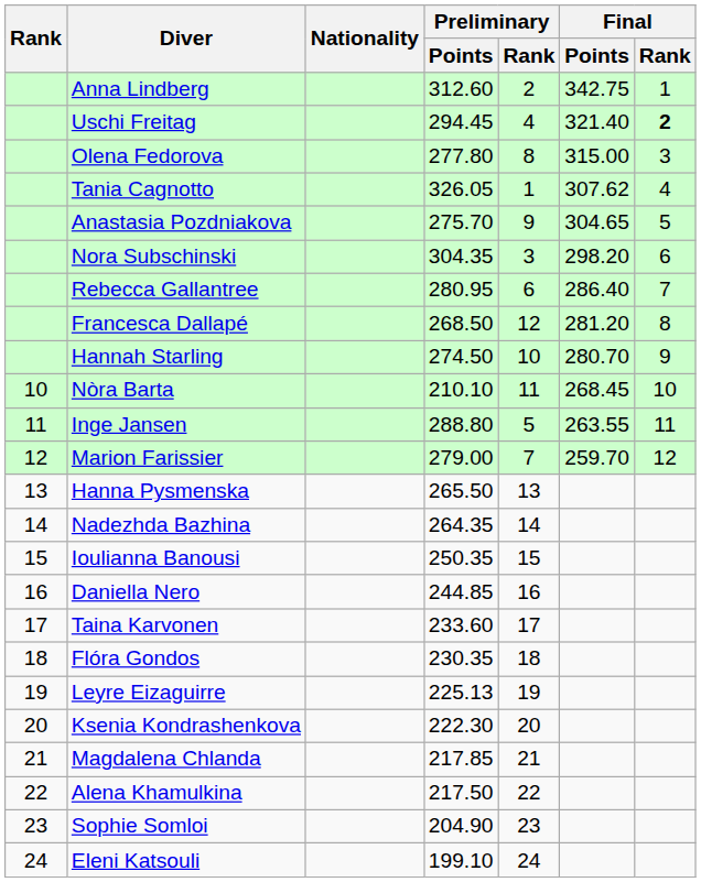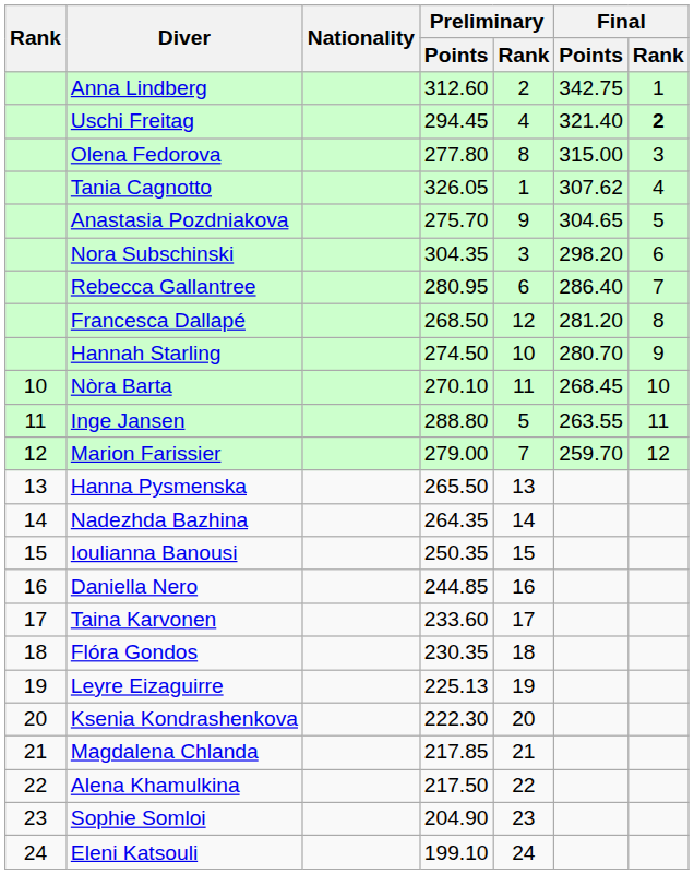 <table class="wikitable" style="text-align:center">
 <tr>
 <th rowspan=2>Rank</th>
 <th rowspan=2>Diver</th>
 <th rowspan=2>Nationality</th>
 <th colspan="2">Preliminary</th>
 <th colspan="2">Final</th>
 </tr>
 <tr>
 <th>Points</th>
 <th>Rank</th>
 <th>Points</th>
 <th>Rank</th>
 </tr>
 <tr bgcolor=ccffcc>
 <td></td>
 <td align=left><a href='#'>Anna Lindberg</a></td>
 <td align=left></td>
 <td>312.60</td>
 <td>2</td>
 <td>342.75</td>
 <td>1</td>
 </tr>
 <tr bgcolor=ccffcc>
 <td></td>
 <td align=left><a href='#'>Uschi Freitag</a></td>
 <td align=left></td>
 <td>294.45</td>
 <td>4</td>
 <td>321.40</td>
 <td><strong>2</strong></td>
 </tr>
 <tr bgcolor=ccffcc>
 <td></td>
 <td align=left><a href='#'>Olena Fedorova</a></td>
 <td align=left></td>
 <td>277.80</td>
 <td>8</td>
 <td>315.00</td>
 <td>3</td>
 </tr>
 <tr bgcolor=ccffcc>
 <td></td>
 <td align=left><a href='#'>Tania Cagnotto</a></td>
 <td align=left></td>
 <td>326.05</td>
 <td>1</td>
 <td>307.62</td>
 <td>4</td>
 </tr>
 <tr bgcolor=ccffcc>
 <td></td>
 <td align=left><a href='#'>Anastasia Pozdniakova</a></td>
 <td align=left></td>
 <td>275.70</td>
 <td>9</td>
 <td>304.65</td>
 <td>5</td>
 </tr>
 <tr bgcolor=ccffcc>
 <td></td>
 <td align=left><a href='#'>Nora Subschinski</a></td>
 <td align=left></td>
 <td>304.35</td>
 <td>3</td>
 <td>298.20</td>
 <td>6</td>
 </tr>
 <tr bgcolor=ccffcc>
 <td></td>
 <td align=left><a href='#'>Rebecca Gallantree</a></td>
 <td align=left></td>
 <td>280.95</td>
 <td>6</td>
 <td>286.40</td>
 <td>7</td>
 </tr>
 <tr bgcolor=ccffcc>
 <td></td>
 <td align=left><a href='#'>Francesca Dallapé</a></td>
 <td align=left></td>
 <td>268.50</td>
 <td>12</td>
 <td>281.20</td>
 <td>8</td>
 </tr>
 <tr bgcolor=ccffcc>
 <td></td>
 <td align=left><a href='#'>Hannah Starling</a></td>
 <td align=left></td>
 <td>274.50</td>
 <td>10</td>
 <td>280.70</td>
 <td>9</td>
 </tr>
 <tr bgcolor=ccffcc>
 <td>10</td>
 <td align=left><a href='#'>Nòra Barta</a></td>
 <td align=left></td>
-<td>210.10</td>
+<td>270.10</td>
 <td>11</td>
 <td>268.45</td>
 <td>10</td>
 </tr>
 <tr bgcolor=ccffcc>
 <td>11</td>
 <td align=left><a href='#'>Inge Jansen</a></td>
 <td align=left></td>
 <td>288.80</td>
 <td>5</td>
 <td>263.55</td>
 <td>11</td>
 </tr>
 <tr bgcolor=ccffcc>
 <td>12</td>
 <td align=left><a href='#'>Marion Farissier</a></td>
 <td align=left></td>
 <td>279.00</td>
 <td>7</td>
 <td>259.70</td>
 <td>12</td>
 </tr>
 <tr>
 <td>13</td>
 <td align=left><a href='#'>Hanna Pysmenska</a></td>
 <td align=left></td>
 <td>265.50</td>
 <td>13</td>
 <td></td>
 <td></td>
 </tr>
 <tr>
 <td>14</td>
 <td align=left><a href='#'>Nadezhda Bazhina</a></td>
 <td align=left></td>
 <td>264.35</td>
 <td>14</td>
 <td></td>
 <td></td>
 </tr>
 <tr>
 <td>15</td>
 <td align=left><a href='#'>Ioulianna Banousi</a></td>
 <td align=left></td>
 <td>250.35</td>
 <td>15</td>
 <td></td>
 <td></td>
 </tr>
 <tr>
 <td>16</td>
 <td align=left><a href='#'>Daniella Nero</a></td>
 <td align=left></td>
 <td>244.85</td>
 <td>16</td>
 <td></td>
 <td></td>
 </tr>
 <tr>
 <td>17</td>
 <td align=left><a href='#'>Taina Karvonen</a></td>
 <td align=left></td>
 <td>233.60</td>
 <td>17</td>
 <td></td>
 <td></td>
 </tr>
 <tr>
 <td>18</td>
 <td align=left><a href='#'>Flóra Gondos</a></td>
 <td align=left></td>
 <td>230.35</td>
 <td>18</td>
 <td></td>
 <td></td>
 </tr>
 <tr>
 <td>19</td>
 <td align=left><a href='#'>Leyre Eizaguirre</a></td>
 <td align=left></td>
 <td>225.13</td>
 <td>19</td>
 <td></td>
 <td></td>
 </tr>
 <tr>
 <td>20</td>
 <td align=left><a href='#'>Ksenia Kondrashenkova</a></td>
 <td align=left></td>
 <td>222.30</td>
 <td>20</td>
 <td></td>
 <td></td>
 </tr>
 <tr>
 <td>21</td>
 <td align=left><a href='#'>Magdalena Chlanda</a></td>
 <td align=left></td>
 <td>217.85</td>
 <td>21</td>
 <td></td>
 <td></td>
 </tr>
 <tr>
 <td>22</td>
 <td align=left><a href='#'>Alena Khamulkina</a></td>
 <td align=left></td>
 <td>217.50</td>
 <td>22</td>
 <td></td>
 <td></td>
 </tr>
 <tr>
 <td>23</td>
 <td align=left><a href='#'>Sophie Somloi</a></td>
 <td align=left></td>
 <td>204.90</td>
 <td>23</td>
 <td></td>
 <td></td>
 </tr>
 <tr>
 <td>24</td>
 <td align=left><a href='#'>Eleni Katsouli</a></td>
 <td align=left></td>
 <td>199.10</td>
 <td>24</td>
 <td></td>
 <td></td>
 </tr>
 </table>
